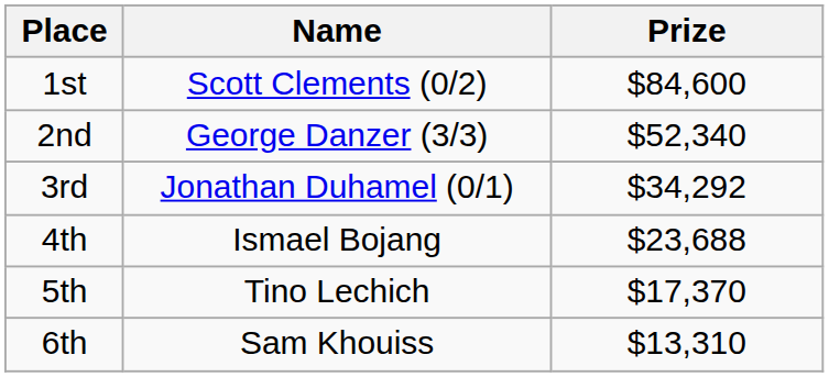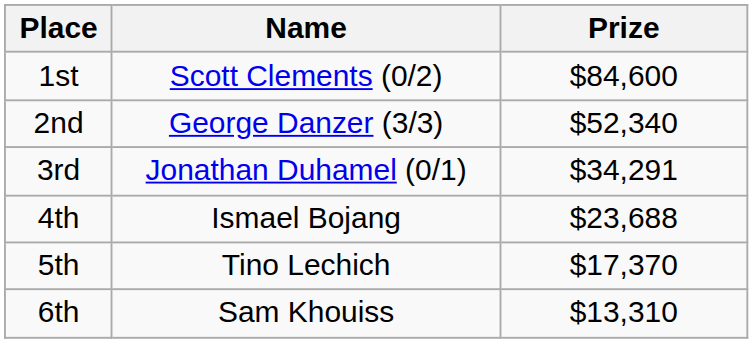 <table class="wikitable">
 <tr>
 <th width="50">Place</th>
 <th width="200">Name</th>
 <th width="125">Prize</th>
 </tr>
 <tr>
 <td align = "center">1st</td>
 <td align = "center"><a href='#'>Scott Clements</a> (0/2)</td>
 <td align = "center">$84,600</td>
 </tr>
 <tr>
 <td align = "center">2nd</td>
 <td align = "center"><a href='#'>George Danzer</a> (3/3)</td>
 <td align = "center">$52,340</td>
 </tr>
 <tr>
 <td align = "center">3rd</td>
 <td align = "center"><a href='#'>Jonathan Duhamel</a> (0/1)</td>
-<td align = "center">$34,292</td>
+<td align = "center">$34,291</td>
 </tr>
 <tr>
 <td align = "center">4th</td>
 <td align = "center">Ismael Bojang</td>
 <td align = "center">$23,688</td>
 </tr>
 <tr>
 <td align = "center">5th</td>
 <td align = "center">Tino Lechich</td>
 <td align = "center">$17,370</td>
 </tr>
 <tr>
 <td align = "center">6th</td>
 <td align = "center">Sam Khouiss</td>
 <td align = "center">$13,310</td>
 </tr>
 </table>
